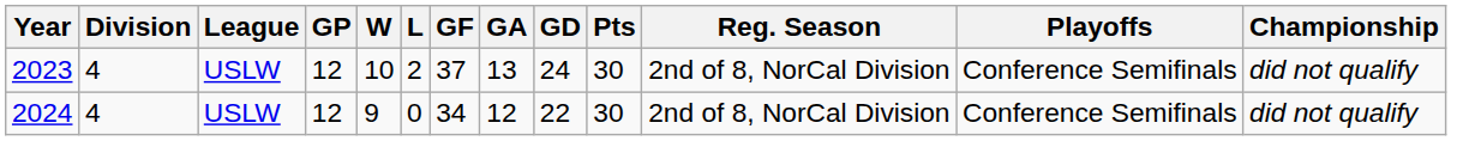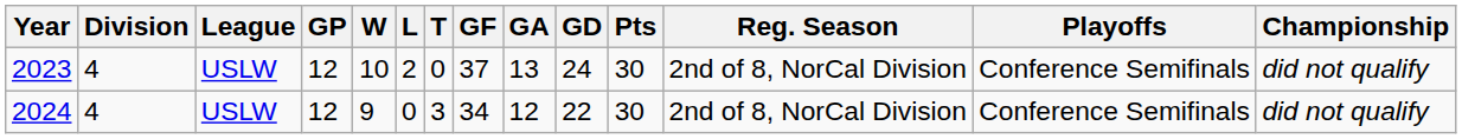 <table class="wikitable">
 <tr>
 <th>Year</th>
 <th>Division</th>
 <th>League</th>
 <th>GP</th>
 <th>W</th>
 <th>L</th>
+<th>T</th>
 <th>GF</th>
 <th>GA</th>
 <th>GD</th>
 <th>Pts</th>
 <th>Reg. Season</th>
 <th>Playoffs</th>
 <th>Championship</th>
 </tr>
 <tr>
 <td><a href='#'>2023</a></td>
 <td>4</td>
 <td><a href='#'>USLW</a></td>
 <td>12</td>
 <td>10</td>
 <td>2</td>
+<td>0</td>
 <td>37</td>
 <td>13</td>
 <td>24</td>
 <td>30</td>
 <td>2nd of 8, NorCal Division</td>
 <td>Conference Semifinals</td>
 <td><em>did not qualify</em></td>
 </tr>
 <tr>
 <td><a href='#'>2024</a></td>
 <td>4</td>
 <td><a href='#'>USLW</a></td>
 <td>12</td>
 <td>9</td>
 <td>0</td>
+<td>3</td>
 <td>34</td>
 <td>12</td>
 <td>22</td>
 <td>30</td>
 <td>2nd of 8, NorCal Division</td>
 <td>Conference Semifinals</td>
 <td><em>did not qualify</em></td>
 </tr>
 </table>
